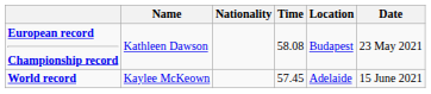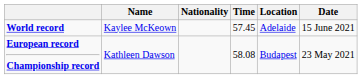 <table class=wikitable>
 <tr>
 <th></th>
 <th>Name</th>
 <th>Nationality</th>
 <th>Time</th>
 <th>Location</th>
 <th>Date</th>
 </tr>
 <tr>
+<td><strong><a href='#'>World record</a></strong></td>
+<td><a href='#'>Kaylee McKeown</a></td>
+<td></td>
+<td>57.45</td>
+<td><a href='#'>Adelaide</a></td>
+<td>15 June 2021</td>
+</tr>
+<tr>
 <td><strong><a href='#'>European record</a><hr><a href='#'>Championship record</a></strong></td>
 <td><a href='#'>Kathleen Dawson</a></td>
 <td></td>
 <td>58.08</td>
 <td><a href='#'>Budapest</a></td>
 <td>23 May 2021</td>
 </tr>
-<tr>
-<td><strong><a href='#'>World record</a></strong></td>
-<td><a href='#'>Kaylee McKeown</a></td>
-<td></td>
-<td>57.45</td>
-<td><a href='#'>Adelaide</a></td>
-<td>15 June 2021</td>
-</tr>
 </table>
